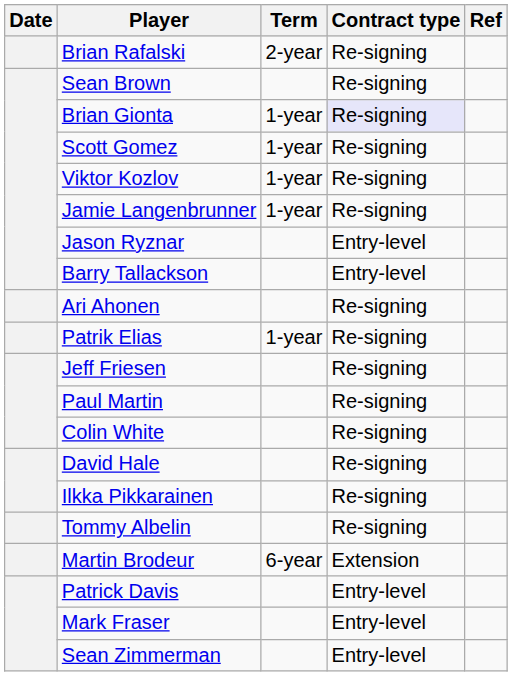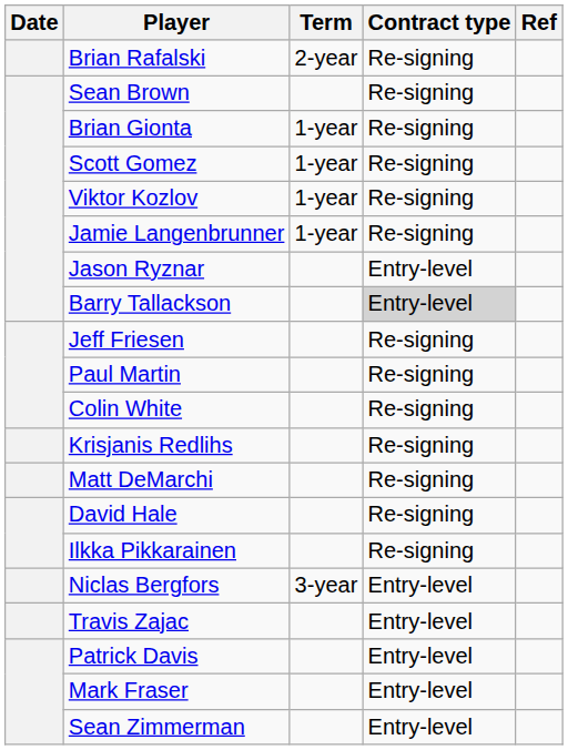 <table class="wikitable plainrowheaders">
 <tr style="background:#ddd; text-align:center;">
 <th>Date</th>
 <th>Player</th>
 <th>Term</th>
 <th>Contract type</th>
 <th>Ref</th>
 </tr>
 <tr>
 <th scope="row"></th>
 <td><a href='#'>Brian Rafalski</a></td>
 <td>2-year</td>
 <td>Re-signing</td>
 <td></td>
 </tr>
 <tr>
 <th scope="row" rowspan=7></th>
 <td><a href='#'>Sean Brown</a></td>
 <td></td>
 <td>Re-signing</td>
 <td></td>
 </tr>
 <tr>
 <td><a href='#'>Brian Gionta</a></td>
 <td>1-year</td>
-<td style="background: lavender;">Re-signing</td>
+<td>Re-signing</td>
 <td></td>
 </tr>
 <tr>
 <td><a href='#'>Scott Gomez</a></td>
 <td>1-year</td>
 <td>Re-signing</td>
 <td></td>
 </tr>
 <tr>
 <td><a href='#'>Viktor Kozlov</a></td>
 <td>1-year</td>
 <td>Re-signing</td>
 <td></td>
 </tr>
 <tr>
 <td><a href='#'>Jamie Langenbrunner</a></td>
 <td>1-year</td>
 <td>Re-signing</td>
 <td></td>
 </tr>
 <tr>
 <td><a href='#'>Jason Ryznar</a></td>
 <td></td>
 <td>Entry-level</td>
 <td></td>
 </tr>
 <tr>
 <td><a href='#'>Barry Tallackson</a></td>
 <td></td>
-<td>Entry-level</td>
-<td></td>
-</tr>
-<tr>
-<th scope="row"></th>
-<td><a href='#'>Ari Ahonen</a></td>
-<td></td>
-<td>Re-signing</td>
-<td></td>
-</tr>
-<tr>
-<th scope="row"></th>
-<td><a href='#'>Patrik Elias</a></td>
-<td>1-year</td>
-<td>Re-signing</td>
+<td style="background: lightgrey;">Entry-level</td>
 <td></td>
 </tr>
 <tr>
 <th scope="row" rowspan=3></th>
 <td><a href='#'>Jeff Friesen</a></td>
 <td></td>
 <td>Re-signing</td>
 <td></td>
 </tr>
 <tr>
 <td><a href='#'>Paul Martin</a></td>
 <td></td>
 <td>Re-signing</td>
 <td></td>
 </tr>
 <tr>
 <td><a href='#'>Colin White</a></td>
 <td></td>
 <td>Re-signing</td>
 <td></td>
 </tr>
 <tr>
+<th scope="row"></th>
+<td><a href='#'>Krisjanis Redlihs</a></td>
+<td></td>
+<td>Re-signing</td>
+<td></td>
+</tr>
+<tr>
+<th scope="row"></th>
+<td><a href='#'>Matt DeMarchi</a></td>
+<td></td>
+<td>Re-signing</td>
+<td></td>
+</tr>
+<tr>
 <th scope="row" rowspan=2></th>
 <td><a href='#'>David Hale</a></td>
 <td></td>
 <td>Re-signing</td>
 <td></td>
 </tr>
 <tr>
 <td><a href='#'>Ilkka Pikkarainen</a></td>
 <td></td>
 <td>Re-signing</td>
 <td></td>
 </tr>
 <tr>
 <th scope="row"></th>
-<td><a href='#'>Tommy Albelin</a></td>
-<td></td>
-<td>Re-signing</td>
+<td><a href='#'>Niclas Bergfors</a></td>
+<td>3-year</td>
+<td>Entry-level</td>
 <td></td>
 </tr>
 <tr>
 <th scope="row"></th>
-<td><a href='#'>Martin Brodeur</a></td>
-<td>6-year</td>
-<td>Extension</td>
+<td><a href='#'>Travis Zajac</a></td>
+<td></td>
+<td>Entry-level</td>
 <td></td>
 </tr>
 <tr>
 <th scope="row" rowspan=3></th>
 <td><a href='#'>Patrick Davis</a></td>
 <td></td>
 <td>Entry-level</td>
 <td></td>
 </tr>
 <tr>
 <td><a href='#'>Mark Fraser</a></td>
 <td></td>
 <td>Entry-level</td>
 <td></td>
 </tr>
 <tr>
 <td><a href='#'>Sean Zimmerman</a></td>
 <td></td>
 <td>Entry-level</td>
 <td></td>
 </tr>
 </table>
